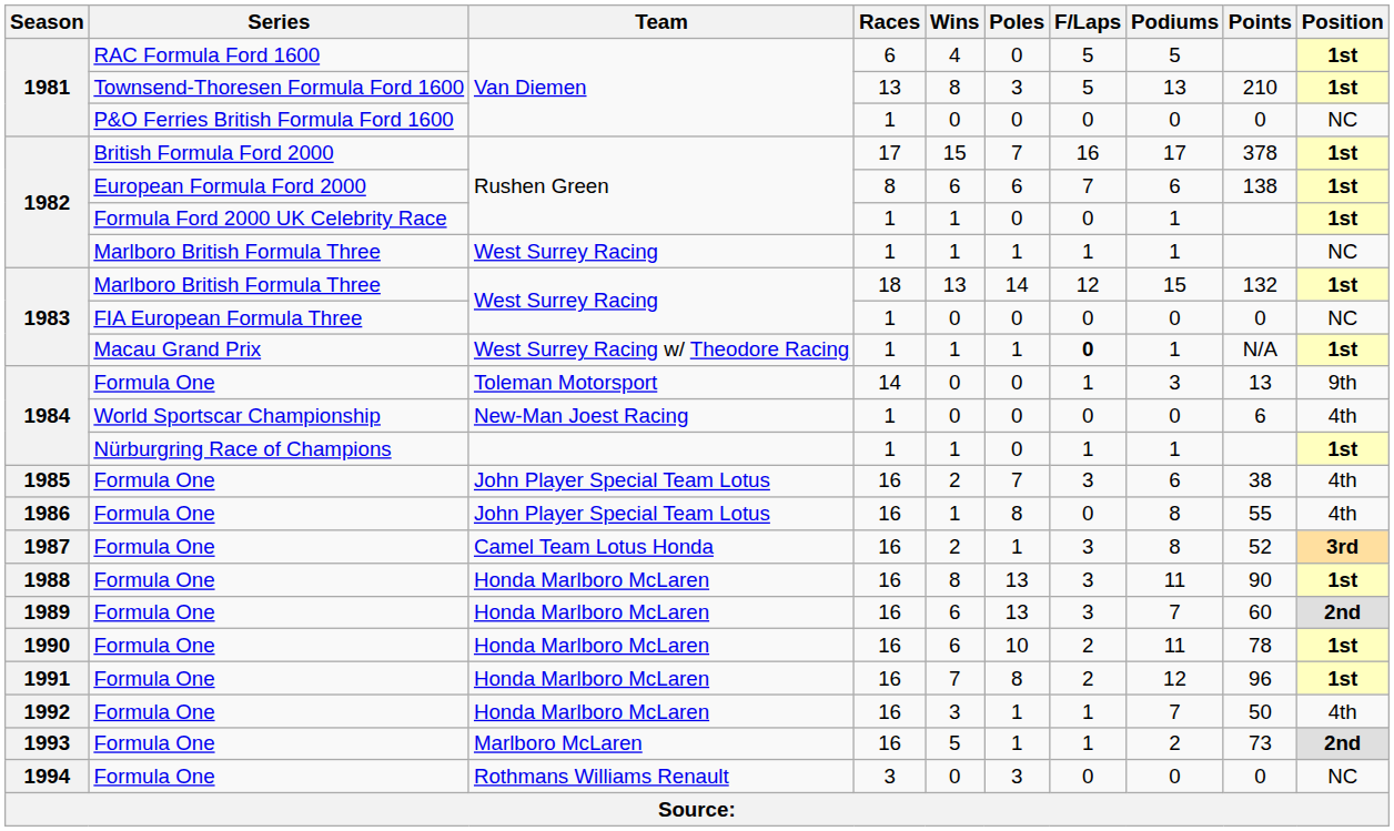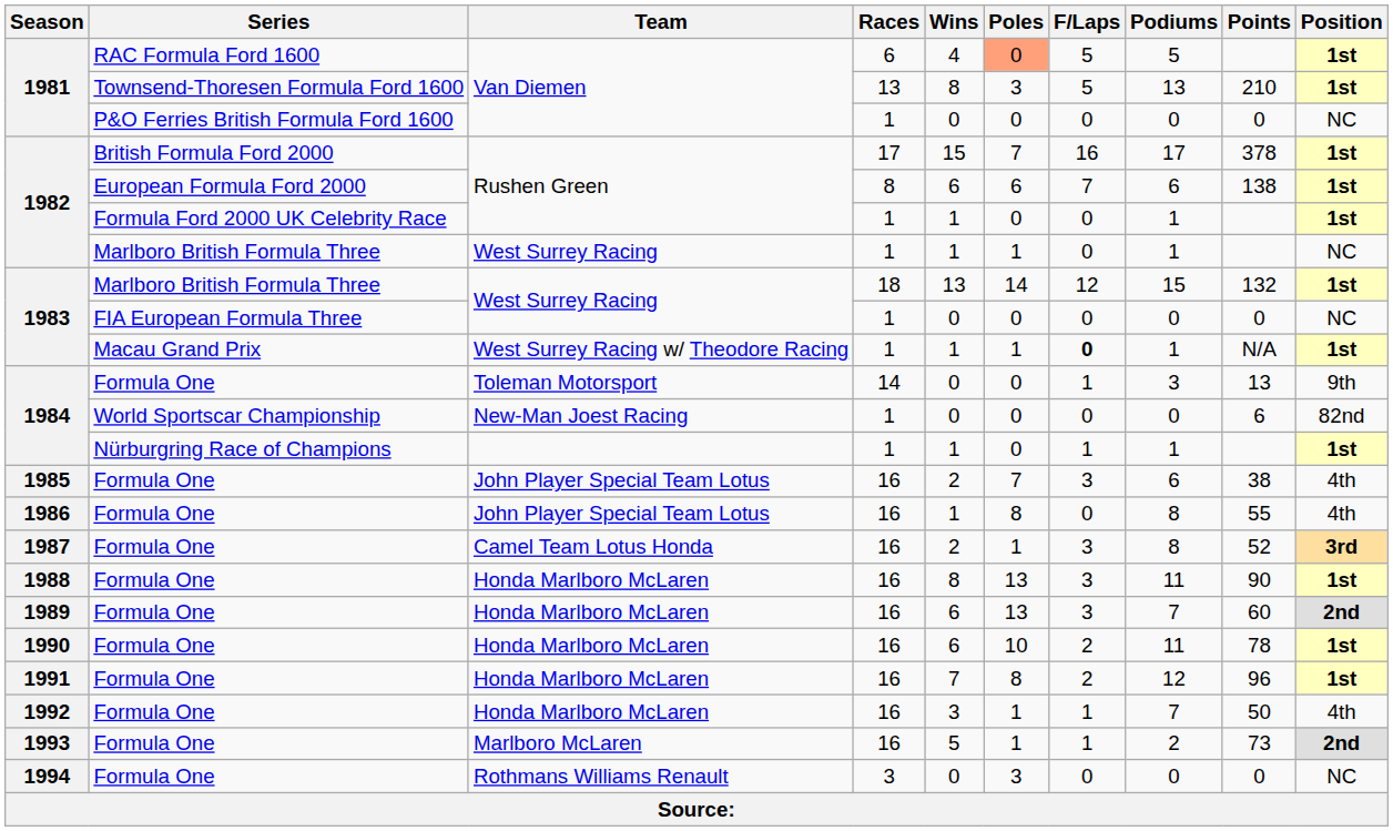 <table class="wikitable" style="font-size: 90%; text-align:center">
 <tr>
 <th>Season</th>
 <th>Series</th>
 <th>Team</th>
 <th>Races</th>
 <th>Wins</th>
 <th>Poles</th>
 <th>F/Laps</th>
 <th>Podiums</th>
 <th>Points</th>
 <th>Position</th>
 </tr>
 <tr>
 <th rowspan=3>1981</th>
 <td align=left><a href='#'>RAC Formula Ford 1600</a></td>
 <td align=left rowspan=3><a href='#'>Van Diemen</a></td>
 <td>6</td>
 <td>4</td>
-<td>0</td>
+<td style="background: lightsalmon;">0</td>
 <td>5</td>
 <td>5</td>
 <td></td>
 <td style="background:#FFFFBF"><strong>1st</strong></td>
 </tr>
 <tr>
 <td align=left nowrap><a href='#'>Townsend-Thoresen Formula Ford 1600</a></td>
 <td>13</td>
 <td>8</td>
 <td>3</td>
 <td>5</td>
 <td>13</td>
 <td>210</td>
 <td style="background:#FFFFBF"><strong>1st</strong></td>
 </tr>
 <tr>
 <td align=left nowrap><a href='#'>P&O Ferries British Formula Ford 1600</a></td>
 <td>1</td>
 <td>0</td>
 <td>0</td>
 <td>0</td>
 <td>0</td>
 <td>0</td>
 <td>NC</td>
 </tr>
 <tr>
 <th rowspan=4>1982</th>
 <td align=left><a href='#'>British Formula Ford 2000</a></td>
 <td align=left rowspan="3">Rushen Green</td>
 <td>17</td>
 <td>15</td>
 <td>7</td>
 <td>16</td>
 <td>17</td>
 <td>378</td>
 <td style="background:#FFFFBF"><strong>1st</strong></td>
 </tr>
 <tr>
 <td align="left"><a href='#'>European Formula Ford 2000</a></td>
 <td>8</td>
 <td>6</td>
 <td>6</td>
 <td>7</td>
 <td>6</td>
 <td>138</td>
 <td style="background:#FFFFBF"><strong>1st</strong></td>
 </tr>
 <tr>
 <td align=left><a href='#'>Formula Ford 2000 UK Celebrity Race</a></td>
 <td>1</td>
 <td>1</td>
 <td>0</td>
 <td>0</td>
 <td>1</td>
 <td></td>
 <td style="background:#FFFFBF"><strong>1st</strong></td>
 </tr>
 <tr>
 <td align=left><a href='#'>Marlboro British Formula Three</a></td>
 <td align="left"><a href='#'>West Surrey Racing</a></td>
 <td>1</td>
 <td>1</td>
 <td>1</td>
-<td>1</td>
+<td>0</td>
 <td>1</td>
 <td></td>
 <td>NC</td>
 </tr>
 <tr>
 <th rowspan=3>1983</th>
 <td align=left><a href='#'>Marlboro British Formula Three</a></td>
 <td align=left rowspan="2"><a href='#'>West Surrey Racing</a></td>
 <td>18</td>
 <td>13</td>
 <td>14</td>
 <td>12</td>
 <td>15</td>
 <td>132</td>
 <td style="background:#FFFFBF"><strong>1st</strong></td>
 </tr>
 <tr>
 <td align=left><a href='#'>FIA European Formula Three</a></td>
 <td>1</td>
 <td>0</td>
 <td>0</td>
 <td>0</td>
 <td>0</td>
 <td>0</td>
 <td>NC</td>
 </tr>
 <tr>
 <td align=left><a href='#'>Macau Grand Prix</a></td>
 <td align=left nowrap><a href='#'>West Surrey Racing</a> w/ <a href='#'>Theodore Racing</a></td>
 <td>1</td>
 <td>1</td>
 <td>1</td>
 <td><strong>0</strong></td>
 <td>1</td>
 <td>N/A</td>
 <td style="background:#FFFFBF"><strong>1st</strong></td>
 </tr>
 <tr>
 <th rowspan=3>1984</th>
 <td align=left><a href='#'>Formula One</a></td>
 <td align=left><a href='#'>Toleman Motorsport</a></td>
 <td>14</td>
 <td>0</td>
 <td>0</td>
 <td>1</td>
 <td>3</td>
 <td>13</td>
 <td>9th</td>
 </tr>
 <tr>
 <td align=left><a href='#'>World Sportscar Championship</a></td>
 <td align=left><a href='#'>New-Man Joest Racing</a></td>
 <td>1</td>
 <td>0</td>
 <td>0</td>
 <td>0</td>
 <td>0</td>
 <td>6</td>
-<td>4th</td>
+<td>82nd</td>
 </tr>
 <tr>
 <td align=left><a href='#'>Nürburgring Race of Champions</a></td>
 <td></td>
 <td>1</td>
 <td>1</td>
 <td>0</td>
 <td>1</td>
 <td>1</td>
 <td></td>
 <td style="background:#FFFFBF"><strong>1st</strong></td>
 </tr>
 <tr>
 <th>1985</th>
 <td align=left><a href='#'>Formula One</a></td>
 <td align=left><a href='#'>John Player Special Team Lotus</a></td>
 <td>16</td>
 <td>2</td>
 <td>7</td>
 <td>3</td>
 <td>6</td>
 <td>38</td>
 <td>4th</td>
 </tr>
 <tr>
 <th>1986</th>
 <td align=left><a href='#'>Formula One</a></td>
 <td align=left><a href='#'>John Player Special Team Lotus</a></td>
 <td>16</td>
 <td>1</td>
 <td>8</td>
 <td>0</td>
 <td>8</td>
 <td>55</td>
 <td>4th</td>
 </tr>
 <tr>
 <th>1987</th>
 <td align=left><a href='#'>Formula One</a></td>
 <td align=left><a href='#'>Camel Team Lotus Honda</a></td>
 <td>16</td>
 <td>2</td>
 <td>1</td>
 <td>3</td>
 <td>8</td>
 <td>52</td>
 <td style="background:#FFDF9F"><strong>3rd</strong></td>
 </tr>
 <tr>
 <th>1988</th>
 <td align=left><a href='#'>Formula One</a></td>
 <td align=left><a href='#'>Honda Marlboro McLaren</a></td>
 <td>16</td>
 <td>8</td>
 <td>13</td>
 <td>3</td>
 <td>11</td>
 <td>90</td>
 <td style="background:#FFFFBF"><strong>1st</strong></td>
 </tr>
 <tr>
 <th>1989</th>
 <td align=left><a href='#'>Formula One</a></td>
 <td align=left><a href='#'>Honda Marlboro McLaren</a></td>
 <td>16</td>
 <td>6</td>
 <td>13</td>
 <td>3</td>
 <td>7</td>
 <td>60</td>
 <td style="background:#DFDFDF"><strong>2nd</strong></td>
 </tr>
 <tr>
 <th>1990</th>
 <td align=left><a href='#'>Formula One</a></td>
 <td align=left><a href='#'>Honda Marlboro McLaren</a></td>
 <td>16</td>
 <td>6</td>
 <td>10</td>
 <td>2</td>
 <td>11</td>
 <td>78</td>
 <td style="background:#FFFFBF"><strong>1st</strong></td>
 </tr>
 <tr>
 <th>1991</th>
 <td align=left><a href='#'>Formula One</a></td>
 <td align=left><a href='#'>Honda Marlboro McLaren</a></td>
 <td>16</td>
 <td>7</td>
 <td>8</td>
 <td>2</td>
 <td>12</td>
 <td>96</td>
 <td style="background:#FFFFBF"><strong>1st</strong></td>
 </tr>
 <tr>
 <th>1992</th>
 <td align=left><a href='#'>Formula One</a></td>
 <td align=left><a href='#'>Honda Marlboro McLaren</a></td>
 <td>16</td>
 <td>3</td>
 <td>1</td>
 <td>1</td>
 <td>7</td>
 <td>50</td>
 <td>4th</td>
 </tr>
 <tr>
 <th>1993</th>
 <td align=left><a href='#'>Formula One</a></td>
 <td align=left><a href='#'>Marlboro McLaren</a></td>
 <td>16</td>
 <td>5</td>
 <td>1</td>
 <td>1</td>
 <td>2</td>
 <td>73</td>
 <td style="background:#DFDFDF"><strong>2nd</strong></td>
 </tr>
 <tr>
 <th>1994</th>
 <td align=left><a href='#'>Formula One</a></td>
 <td align=left><a href='#'>Rothmans Williams Renault</a></td>
 <td>3</td>
 <td>0</td>
 <td>3</td>
 <td>0</td>
 <td>0</td>
 <td>0</td>
 <td>NC</td>
 </tr>
 <tr>
 <th colspan="10">Source:</th>
 </tr>
 </table>
